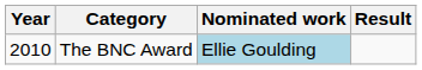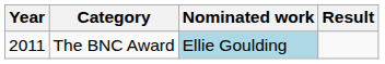 <table class="wikitable">
 <tr>
 <th>Year</th>
 <th>Category</th>
 <th>Nominated work</th>
 <th>Result</th>
 </tr>
 <tr>
-<td>2010</td>
+<td>2011</td>
 <td>The BNC Award</td>
 <td style="background: lightblue;">Ellie Goulding</td>
 <td></td>
 </tr>
 </table>
